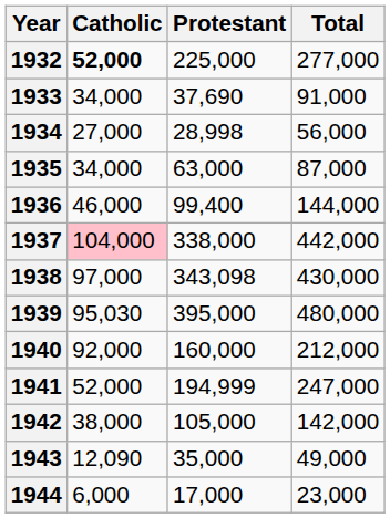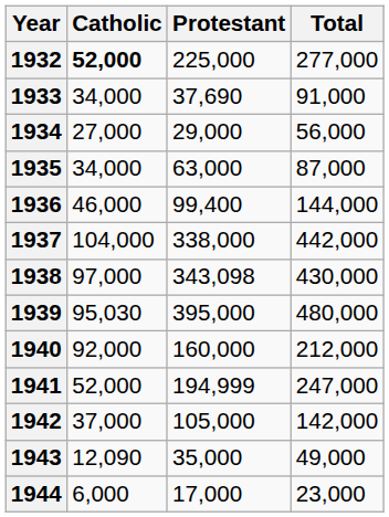 <table class="wikitable plainrowheaders" align="right" border="1">
 <tr>
 <th>Year</th>
 <th>Catholic</th>
 <th>Protestant</th>
 <th>Total</th>
 </tr>
 <tr>
 <th scope="row">1932</th>
 <td><strong>52,000</strong></td>
 <td>225,000</td>
 <td>277,000</td>
 </tr>
 <tr>
 <th scope="row">1933</th>
 <td>34,000</td>
 <td>37,690</td>
 <td>91,000</td>
 </tr>
 <tr>
 <th scope="row">1934</th>
 <td>27,000</td>
-<td>28,998</td>
+<td>29,000</td>
 <td>56,000</td>
 </tr>
 <tr>
 <th scope="row">1935</th>
 <td>34,000</td>
 <td>63,000</td>
 <td>87,000</td>
 </tr>
 <tr>
 <th scope="row">1936</th>
 <td>46,000</td>
 <td>99,400</td>
 <td>144,000</td>
 </tr>
 <tr>
 <th scope="row">1937</th>
-<td style="background: pink;">104,000</td>
+<td>104,000</td>
 <td>338,000</td>
 <td>442,000</td>
 </tr>
 <tr>
 <th scope="row">1938</th>
 <td>97,000</td>
 <td>343,098</td>
 <td>430,000</td>
 </tr>
 <tr>
 <th scope="row">1939</th>
 <td>95,030</td>
 <td>395,000</td>
 <td>480,000</td>
 </tr>
 <tr>
 <th scope="row">1940</th>
 <td>92,000</td>
 <td>160,000</td>
 <td>212,000</td>
 </tr>
 <tr>
 <th scope="row">1941</th>
 <td>52,000</td>
 <td>194,999</td>
 <td>247,000</td>
 </tr>
 <tr>
 <th scope="row">1942</th>
-<td>38,000</td>
+<td>37,000</td>
 <td>105,000</td>
 <td>142,000</td>
 </tr>
 <tr>
 <th scope="row">1943</th>
 <td>12,090</td>
 <td>35,000</td>
 <td>49,000</td>
 </tr>
 <tr>
 <th scope="row">1944</th>
 <td>6,000</td>
 <td>17,000</td>
 <td>23,000</td>
 </tr>
 </table>
